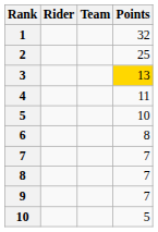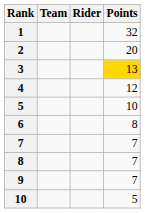 <table class="wikitable" margin-bottom:0;">
 <tr>
 <th scope="col">Rank</th>
+<th scope="col">Team</th>
 <th scope="col">Rider</th>
-<th scope="col">Team</th>
 <th scope="col">Points</th>
 </tr>
 <tr>
 <th scope="row">1</th>
+<td></td>
 <td> </td>
-<td></td>
 <td align="right">32</td>
 </tr>
 <tr>
 <th scope="row">2</th>
+<td></td>
 <td> </td>
-<td></td>
-<td align="right">25</td>
+<td align="right">20</td>
 </tr>
 <tr>
 <th scope="row">3</th>
 <td></td>
 <td></td>
 <td align="right" style="background: gold;">13</td>
 </tr>
 <tr>
 <th scope="row">4</th>
 <td></td>
 <td></td>
-<td align="right">11</td>
+<td align="right">12</td>
 </tr>
 <tr>
 <th scope="row">5</th>
 <td></td>
 <td></td>
 <td align="right">10</td>
 </tr>
 <tr>
 <th scope="row">6</th>
 <td></td>
 <td></td>
 <td align="right">8</td>
 </tr>
 <tr>
 <th scope="row">7</th>
 <td></td>
 <td></td>
 <td align="right">7</td>
 </tr>
 <tr>
 <th scope="row">8</th>
 <td></td>
 <td></td>
 <td align="right">7</td>
 </tr>
 <tr>
 <th scope="row">9</th>
 <td></td>
 <td></td>
 <td align="right">7</td>
 </tr>
 <tr>
 <th scope="row">10</th>
 <td></td>
 <td></td>
 <td align="right">5</td>
 </tr>
 </table>
